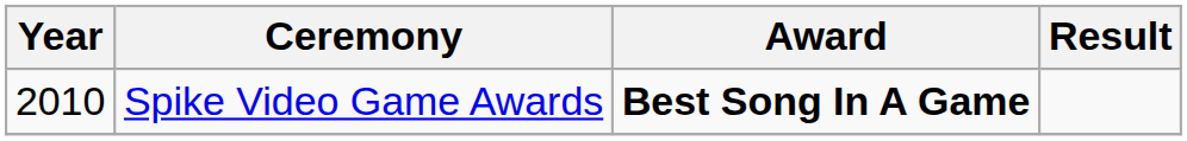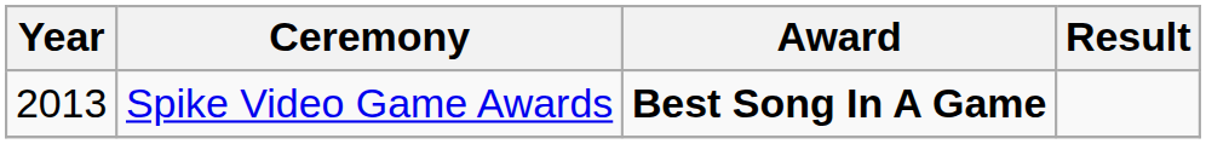 <table class="wikitable plainrowheaders">
 <tr>
 <th>Year</th>
 <th>Ceremony</th>
 <th>Award</th>
 <th>Result</th>
 </tr>
 <tr>
-<td>2010</td>
+<td>2013</td>
 <td><a href='#'>Spike Video Game Awards</a></td>
 <td><strong>Best Song In A Game</strong></td>
 <td></td>
 </tr>
 <tr>
 </tr>
 </table>
